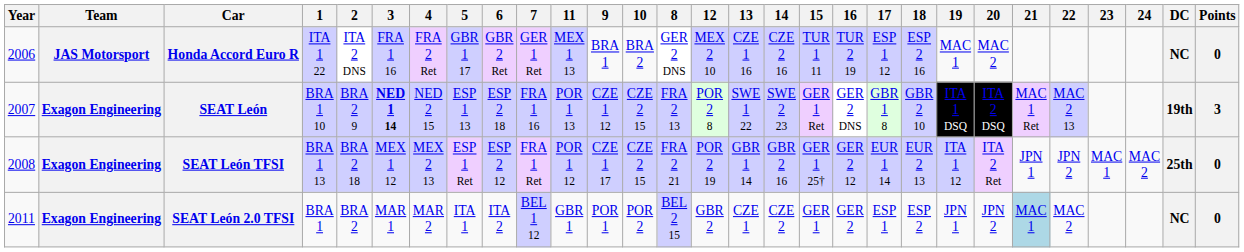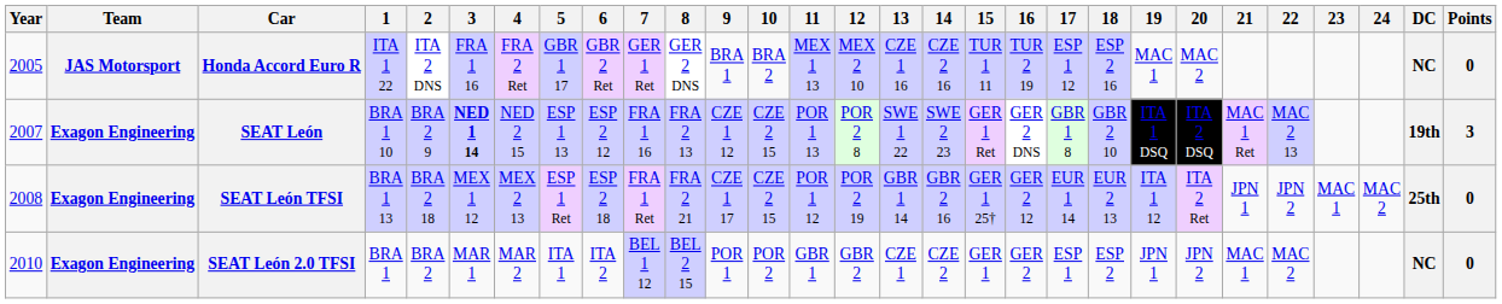 <table class="wikitable" style="text-align:center; font-size:85%">
 <tr>
 <th>Year</th>
 <th>Team</th>
 <th>Car</th>
 <th>1</th>
 <th>2</th>
 <th>3</th>
 <th>4</th>
 <th>5</th>
 <th>6</th>
 <th>7</th>
-<th>11</th>
+<th>8</th>
 <th>9</th>
 <th>10</th>
-<th>8</th>
+<th>11</th>
 <th>12</th>
 <th>13</th>
 <th>14</th>
 <th>15</th>
 <th>16</th>
 <th>17</th>
 <th>18</th>
 <th>19</th>
 <th>20</th>
 <th>21</th>
 <th>22</th>
 <th>23</th>
 <th>24</th>
 <th>DC</th>
 <th>Points</th>
 </tr>
 <tr>
-<td><a href='#'>2006</a></td>
+<td><a href='#'>2005</a></td>
 <th><a href='#'>JAS Motorsport</a></th>
 <th><a href='#'>Honda Accord Euro R</a></th>
 <td style="background:#cfcfff;"><a href='#'>ITA<br>1</a><br><small>22</small></td>
 <td style="background:#ffffff;"><a href='#'>ITA<br>2</a><br><small>DNS</small></td>
 <td style="background:#cfcfff;"><a href='#'>FRA<br>1</a><br><small>16</small></td>
 <td style="background:#efcfff;"><a href='#'>FRA<br>2</a><br><small>Ret</small></td>
 <td style="background:#cfcfff;"><a href='#'>GBR<br>1</a><br><small>17</small></td>
 <td style="background:#efcfff;"><a href='#'>GBR<br>2</a><br><small>Ret</small></td>
 <td style="background:#efcfff;"><a href='#'>GER<br>1</a><br><small>Ret</small></td>
-<td style="background:#cfcfff;"><a href='#'>MEX<br>1</a><br><small>13</small></td>
+<td style="background:#ffffff;"><a href='#'>GER<br>2</a><br><small>DNS</small></td>
 <td><a href='#'>BRA<br>1</a></td>
 <td><a href='#'>BRA<br>2</a></td>
-<td style="background:#ffffff;"><a href='#'>GER<br>2</a><br><small>DNS</small></td>
+<td style="background:#cfcfff;"><a href='#'>MEX<br>1</a><br><small>13</small></td>
 <td style="background:#cfcfff;"><a href='#'>MEX<br>2</a><br><small>10</small></td>
 <td style="background:#cfcfff;"><a href='#'>CZE<br>1</a><br><small>16</small></td>
 <td style="background:#cfcfff;"><a href='#'>CZE<br>2</a><br><small>16</small></td>
 <td style="background:#cfcfff;"><a href='#'>TUR<br>1</a><br><small>11</small></td>
 <td style="background:#cfcfff;"><a href='#'>TUR<br>2</a><br><small>19</small></td>
 <td style="background:#cfcfff;"><a href='#'>ESP<br>1</a><br><small>12</small></td>
 <td style="background:#cfcfff;"><a href='#'>ESP<br>2</a><br><small>16</small></td>
 <td><a href='#'>MAC<br>1</a></td>
 <td><a href='#'>MAC<br>2</a></td>
 <td></td>
 <td></td>
 <td></td>
 <td></td>
 <th>NC</th>
 <th>0</th>
 </tr>
 <tr>
 <td><a href='#'>2007</a></td>
 <th><a href='#'>Exagon Engineering</a></th>
 <th><a href='#'>SEAT León</a></th>
 <td style="background:#cfcfff;"><a href='#'>BRA<br>1</a><br><small>10</small></td>
 <td style="background:#cfcfff;"><a href='#'>BRA<br>2</a><br><small>9</small></td>
 <td style="background:#cfcfff;"><strong><a href='#'>NED<br>1</a><br><small>14</small></strong></td>
 <td style="background:#cfcfff;"><a href='#'>NED<br>2</a><br><small>15</small></td>
 <td style="background:#cfcfff;"><a href='#'>ESP<br>1</a><br><small>13</small></td>
-<td style="background:#cfcfff;"><a href='#'>ESP<br>2</a><br><small>18</small></td>
+<td style="background:#cfcfff;"><a href='#'>ESP<br>2</a><br><small>12</small></td>
 <td style="background:#cfcfff;"><a href='#'>FRA<br>1</a><br><small>16</small></td>
-<td style="background:#cfcfff;"><a href='#'>POR<br>1</a><br><small>13</small></td>
+<td style="background:#cfcfff;"><a href='#'>FRA<br>2</a><br><small>13</small></td>
 <td style="background:#cfcfff;"><a href='#'>CZE<br>1</a><br><small>12</small></td>
 <td style="background:#cfcfff;"><a href='#'>CZE<br>2</a><br><small>15</small></td>
-<td style="background:#cfcfff;"><a href='#'>FRA<br>2</a><br><small>13</small></td>
+<td style="background:#cfcfff;"><a href='#'>POR<br>1</a><br><small>13</small></td>
 <td style="background:#dfffdf;"><a href='#'>POR<br>2</a><br><small>8</small></td>
 <td style="background:#cfcfff;"><a href='#'>SWE<br>1</a><br><small>22</small></td>
 <td style="background:#cfcfff;"><a href='#'>SWE<br>2</a><br><small>23</small></td>
 <td style="background:#efcfff;"><a href='#'>GER<br>1</a><br><small>Ret</small></td>
 <td style="background:#ffffff;"><a href='#'>GER<br>2</a><br><small>DNS</small></td>
 <td style="background:#dfffdf;"><a href='#'>GBR<br>1</a><br><small>8</small></td>
 <td style="background:#cfcfff;"><a href='#'>GBR<br>2</a><br><small>10</small></td>
 <td style="background:#000000; color:white"><a href='#'><span>ITA<br>1</span></a><br><small>DSQ</small></td>
 <td style="background:#000000; color:white"><a href='#'><span>ITA<br>2</span></a><br><small>DSQ</small></td>
 <td style="background:#efcfff;"><a href='#'>MAC<br>1</a><br><small>Ret</small></td>
 <td style="background:#cfcfff;"><a href='#'>MAC<br>2</a><br><small>13</small></td>
 <td></td>
 <td></td>
 <th>19th</th>
 <th>3</th>
 </tr>
 <tr>
 <td><a href='#'>2008</a></td>
 <th><a href='#'>Exagon Engineering</a></th>
 <th><a href='#'>SEAT León TFSI</a></th>
 <td style="background:#cfcfff;"><a href='#'>BRA<br>1</a><br><small>13</small></td>
 <td style="background:#cfcfff;"><a href='#'>BRA<br>2</a><br><small>18</small></td>
 <td style="background:#cfcfff;"><a href='#'>MEX<br>1</a><br><small>12</small></td>
 <td style="background:#cfcfff;"><a href='#'>MEX<br>2</a><br><small>13</small></td>
 <td style="background:#efcfff;"><a href='#'>ESP<br>1</a><br><small>Ret</small></td>
-<td style="background:#cfcfff;"><a href='#'>ESP<br>2</a><br><small>12</small></td>
+<td style="background:#cfcfff;"><a href='#'>ESP<br>2</a><br><small>18</small></td>
 <td style="background:#efcfff;"><a href='#'>FRA<br>1</a><br><small>Ret</small></td>
-<td style="background:#cfcfff;"><a href='#'>POR<br>1</a><br><small>12</small></td>
+<td style="background:#cfcfff;"><a href='#'>FRA<br>2</a><br><small>21</small></td>
 <td style="background:#cfcfff;"><a href='#'>CZE<br>1</a><br><small>17</small></td>
 <td style="background:#cfcfff;"><a href='#'>CZE<br>2</a><br><small>15</small></td>
-<td style="background:#cfcfff;"><a href='#'>FRA<br>2</a><br><small>21</small></td>
+<td style="background:#cfcfff;"><a href='#'>POR<br>1</a><br><small>12</small></td>
 <td style="background:#cfcfff;"><a href='#'>POR<br>2</a><br><small>19</small></td>
 <td style="background:#cfcfff;"><a href='#'>GBR<br>1</a><br><small>14</small></td>
 <td style="background:#cfcfff;"><a href='#'>GBR<br>2</a><br><small>16</small></td>
 <td style="background:#cfcfff;"><a href='#'>GER<br>1</a><br><small>25†</small></td>
 <td style="background:#cfcfff;"><a href='#'>GER<br>2</a><br><small>12</small></td>
 <td style="background:#cfcfff;"><a href='#'>EUR<br>1</a><br><small>14</small></td>
 <td style="background:#cfcfff;"><a href='#'>EUR<br>2</a><br><small>13</small></td>
 <td style="background:#cfcfff;"><a href='#'>ITA<br>1</a><br><small>12</small></td>
 <td style="background:#efcfff;"><a href='#'>ITA<br>2</a><br><small>Ret</small></td>
 <td><a href='#'>JPN<br>1</a></td>
 <td><a href='#'>JPN<br>2</a></td>
 <td><a href='#'>MAC<br>1</a></td>
 <td><a href='#'>MAC<br>2</a></td>
 <th>25th</th>
 <th>0</th>
 </tr>
 <tr>
-<td><a href='#'>2011</a></td>
+<td><a href='#'>2010</a></td>
 <th><a href='#'>Exagon Engineering</a></th>
 <th><a href='#'>SEAT León 2.0 TFSI</a></th>
 <td><a href='#'>BRA<br>1</a></td>
 <td><a href='#'>BRA<br>2</a></td>
 <td><a href='#'>MAR<br>1</a></td>
 <td><a href='#'>MAR<br>2</a></td>
 <td><a href='#'>ITA<br>1</a></td>
 <td><a href='#'>ITA<br>2</a></td>
 <td style="background:#cfcfff;"><a href='#'>BEL<br>1</a><br><small>12</small></td>
-<td><a href='#'>GBR<br>1</a></td>
+<td style="background:#cfcfff;"><a href='#'>BEL<br>2</a><br><small>15</small></td>
 <td><a href='#'>POR<br>1</a></td>
 <td><a href='#'>POR<br>2</a></td>
-<td style="background:#cfcfff;"><a href='#'>BEL<br>2</a><br><small>15</small></td>
+<td><a href='#'>GBR<br>1</a></td>
 <td><a href='#'>GBR<br>2</a></td>
 <td><a href='#'>CZE<br>1</a></td>
 <td><a href='#'>CZE<br>2</a></td>
 <td><a href='#'>GER<br>1</a></td>
 <td><a href='#'>GER<br>2</a></td>
 <td><a href='#'>ESP<br>1</a></td>
 <td><a href='#'>ESP<br>2</a></td>
 <td><a href='#'>JPN<br>1</a></td>
 <td><a href='#'>JPN<br>2</a></td>
-<td style="background: lightblue;"><a href='#'>MAC<br>1</a></td>
+<td><a href='#'>MAC<br>1</a></td>
 <td><a href='#'>MAC<br>2</a></td>
 <td></td>
 <td></td>
 <th>NC</th>
 <th>0</th>
 </tr>
 </table>
